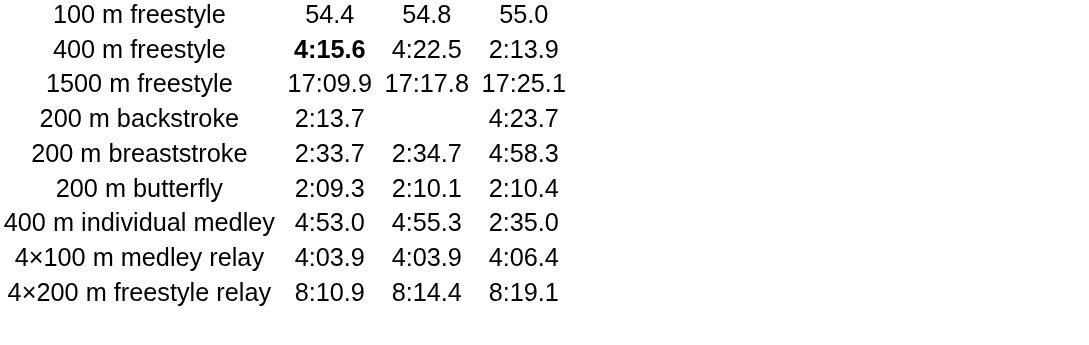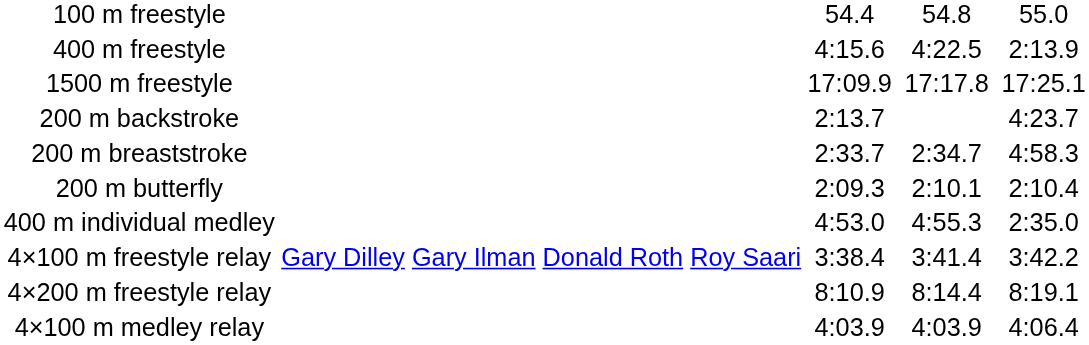 <table>
 <tr align="center">
 <td>100 m freestyle</td>
 <td></td>
 <td>54.4</td>
 <td></td>
 <td>54.8</td>
 <td></td>
 <td>55.0</td>
 </tr>
 <tr align="center">
 <td>400 m freestyle</td>
 <td></td>
-<td><strong>4:15.6</strong></td>
+<td>4:15.6</td>
 <td></td>
 <td>4:22.5</td>
 <td></td>
 <td>2:13.9</td>
 </tr>
 <tr align="center">
 <td>1500 m freestyle</td>
 <td></td>
 <td>17:09.9</td>
 <td></td>
 <td>17:17.8</td>
 <td></td>
 <td>17:25.1</td>
 </tr>
 <tr align="center">
 <td>200 m backstroke</td>
 <td><br></td>
 <td>2:13.7</td>
 <td></td>
 <td></td>
 <td></td>
 <td>4:23.7</td>
 </tr>
 <tr align="center">
 <td>200 m breaststroke</td>
 <td></td>
 <td>2:33.7</td>
 <td></td>
 <td>2:34.7</td>
 <td></td>
 <td>4:58.3</td>
 </tr>
 <tr align="center">
 <td>200 m butterfly</td>
 <td></td>
 <td>2:09.3</td>
 <td></td>
 <td>2:10.1</td>
 <td></td>
 <td>2:10.4</td>
 </tr>
 <tr align="center">
 <td>400 m individual medley</td>
 <td></td>
 <td>4:53.0</td>
 <td></td>
 <td>4:55.3</td>
 <td></td>
 <td>2:35.0</td>
 </tr>
 <tr align="center">
-<td>4×100 m medley relay</td>
+<td>4×100 m freestyle relay</td>
+<td> <a href='#'>Gary Dilley</a> <a href='#'>Gary Ilman</a> <a href='#'>Donald Roth</a> <a href='#'>Roy Saari</a></td>
+<td>3:38.4</td>
 <td></td>
-<td>4:03.9</td>
+<td>3:41.4</td>
 <td></td>
-<td>4:03.9</td>
-<td></td>
-<td>4:06.4</td>
+<td>3:42.2</td>
 </tr>
 <tr align="center">
 <td>4×200 m freestyle relay</td>
 <td></td>
 <td>8:10.9</td>
 <td></td>
 <td>8:14.4</td>
 <td></td>
 <td>8:19.1</td>
 </tr>
+<tr align="center">
+<td>4×100 m medley relay</td>
+<td></td>
+<td>4:03.9</td>
+<td></td>
+<td>4:03.9</td>
+<td></td>
+<td>4:06.4</td>
+</tr>
 </table>
